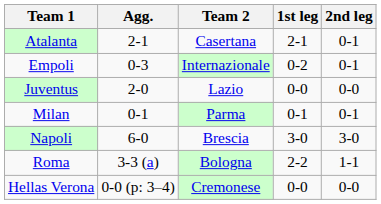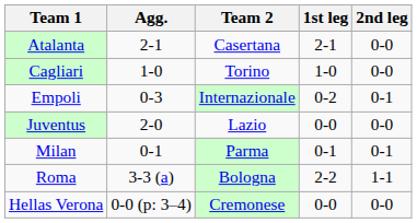 <table class="wikitable" style="text-align:center;">
 <tr>
 <th>Team 1</th>
 <th>Agg.</th>
 <th>Team 2</th>
 <th>1st leg</th>
 <th>2nd leg</th>
 </tr>
 <tr>
 <td bgcolor="ccffcc"><a href='#'>Atalanta</a></td>
 <td>2-1</td>
 <td><a href='#'>Casertana</a></td>
 <td>2-1</td>
-<td>0-1</td>
+<td>0-0</td>
+</tr>
+<tr>
+<td bgcolor="ccffcc"><a href='#'>Cagliari</a></td>
+<td>1-0</td>
+<td><a href='#'>Torino</a></td>
+<td>1-0</td>
+<td>0-0</td>
 </tr>
 <tr>
 <td><a href='#'>Empoli</a></td>
 <td>0-3</td>
 <td bgcolor="ccffcc"><a href='#'>Internazionale</a></td>
 <td>0-2</td>
 <td>0-1</td>
 </tr>
 <tr>
 <td bgcolor="ccffcc"><a href='#'>Juventus</a></td>
 <td>2-0</td>
 <td><a href='#'>Lazio</a></td>
 <td>0-0</td>
 <td>0-0</td>
 </tr>
 <tr>
 <td><a href='#'>Milan</a></td>
 <td>0-1</td>
 <td bgcolor="ccffcc"><a href='#'>Parma</a></td>
 <td>0-1</td>
 <td>0-1</td>
 </tr>
 <tr>
-<td bgcolor="ccffcc"><a href='#'>Napoli</a></td>
-<td>6-0</td>
-<td><a href='#'>Brescia</a></td>
-<td>3-0</td>
-<td>3-0</td>
-</tr>
-<tr>
 <td><a href='#'>Roma</a></td>
 <td>3-3 (<a href='#'>a</a>)</td>
 <td bgcolor="ccffcc"><a href='#'>Bologna</a></td>
 <td>2-2</td>
 <td>1-1</td>
 </tr>
 <tr>
 <td><a href='#'>Hellas Verona</a></td>
 <td>0-0 (p: 3–4)</td>
 <td bgcolor="ccffcc"><a href='#'>Cremonese</a></td>
 <td>0-0</td>
 <td>0-0</td>
 </tr>
 </table>
